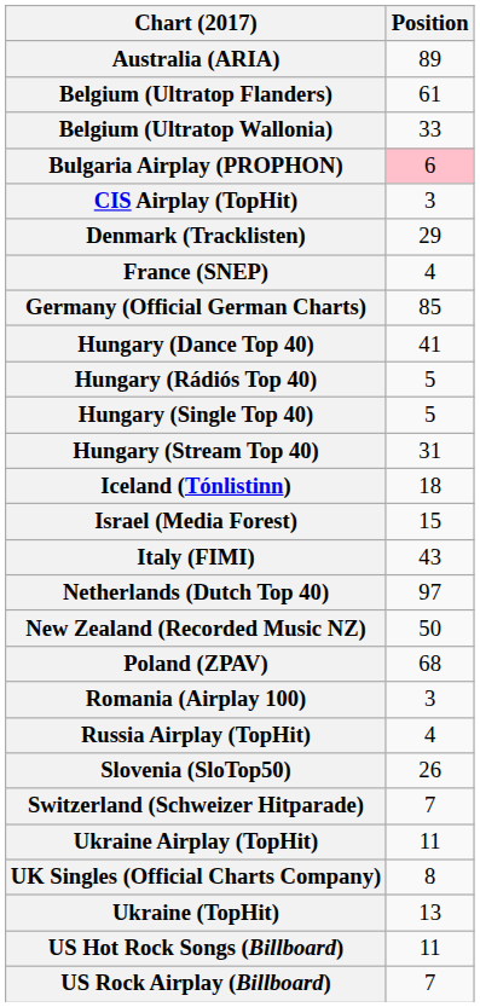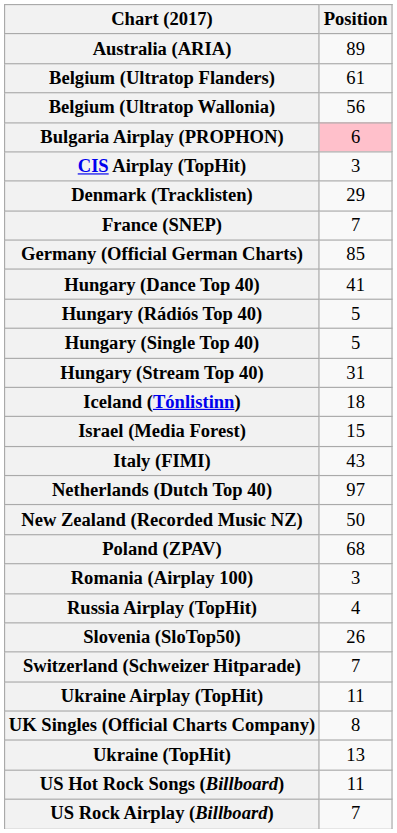 <table class="wikitable sortable plainrowheaders" style="text-align:center;">
 <tr>
 <th>Chart (2017)</th>
 <th>Position</th>
 </tr>
 <tr>
 <th scope="row">Australia (ARIA)</th>
 <td>89</td>
 </tr>
 <tr>
 <th scope="row">Belgium (Ultratop Flanders)</th>
 <td>61</td>
 </tr>
 <tr>
 <th scope="row">Belgium (Ultratop Wallonia)</th>
-<td>33</td>
+<td>56</td>
 </tr>
 <tr>
 <th scope="row">Bulgaria Airplay (PROPHON)</th>
 <td style="background: pink;">6</td>
 </tr>
 <tr>
 <th scope="row"><a href='#'>CIS</a> Airplay (TopHit)</th>
 <td>3</td>
 </tr>
 <tr>
 <th scope="row">Denmark (Tracklisten)</th>
 <td>29</td>
 </tr>
 <tr>
 <th scope="row">France (SNEP)</th>
-<td>4</td>
+<td>7</td>
 </tr>
 <tr>
 <th scope="row">Germany (Official German Charts)</th>
 <td>85</td>
 </tr>
 <tr>
 <th scope="row">Hungary (Dance Top 40)</th>
 <td>41</td>
 </tr>
 <tr>
 <th scope="row">Hungary (Rádiós Top 40)</th>
 <td>5</td>
 </tr>
 <tr>
 <th scope="row">Hungary (Single Top 40)</th>
 <td>5</td>
 </tr>
 <tr>
 <th scope="row">Hungary (Stream Top 40)</th>
 <td>31</td>
 </tr>
 <tr>
 <th scope="row">Iceland (<a href='#'>Tónlistinn</a>)</th>
 <td>18</td>
 </tr>
 <tr>
 <th scope="row">Israel (Media Forest)</th>
 <td>15</td>
 </tr>
 <tr>
 <th scope="row">Italy (FIMI)</th>
 <td>43</td>
 </tr>
 <tr>
 <th scope="row">Netherlands (Dutch Top 40)</th>
 <td>97</td>
 </tr>
 <tr>
 <th scope="row">New Zealand (Recorded Music NZ)</th>
 <td>50</td>
 </tr>
 <tr>
 <th scope="row">Poland (ZPAV)</th>
 <td>68</td>
 </tr>
 <tr>
 <th scope="row">Romania (Airplay 100)</th>
 <td>3</td>
 </tr>
 <tr>
 <th scope="row">Russia Airplay (TopHit)</th>
 <td>4</td>
 </tr>
 <tr>
 <th scope="row">Slovenia (SloTop50)</th>
 <td>26</td>
 </tr>
 <tr>
 <th scope="row">Switzerland (Schweizer Hitparade)</th>
 <td>7</td>
 </tr>
 <tr>
 <th scope="row">Ukraine Airplay (TopHit)</th>
 <td>11</td>
 </tr>
 <tr>
 <th scope="row">UK Singles (Official Charts Company)</th>
 <td>8</td>
 </tr>
 <tr>
 <th scope="row">Ukraine (TopHit)</th>
 <td>13</td>
 </tr>
 <tr>
 <th scope="row">US Hot Rock Songs (<em>Billboard</em>)</th>
 <td>11</td>
 </tr>
 <tr>
 <th scope="row">US Rock Airplay (<em>Billboard</em>)</th>
 <td>7</td>
 </tr>
 </table>
